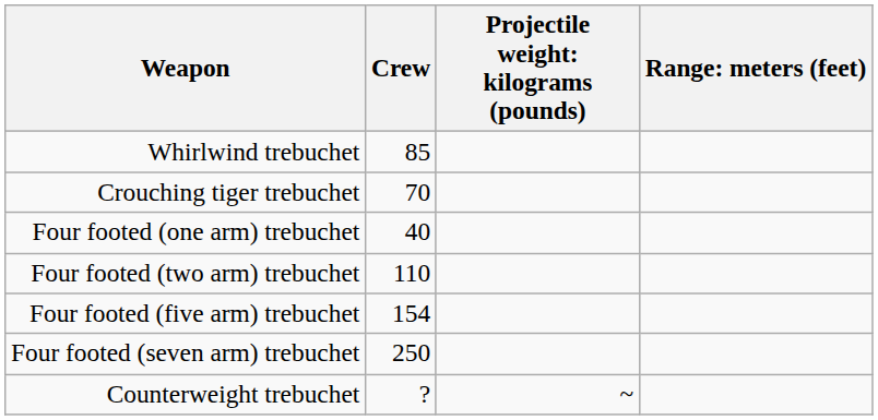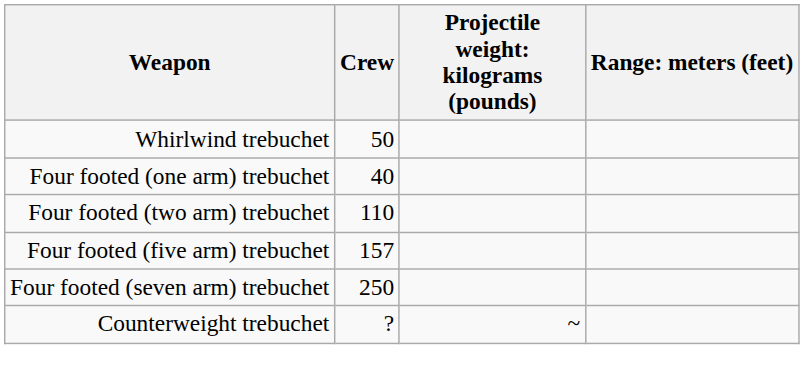 <table class="wikitable" style=text-align:right;>
 <tr>
 <th>Weapon</th>
 <th>Crew</th>
 <th style=width:120px;>Projectile weight: kilograms (pounds)</th>
 <th>Range: meters (feet)</th>
 </tr>
 <tr>
 <td>Whirlwind trebuchet</td>
-<td>85</td>
-<td></td>
-<td></td>
-</tr>
-<tr>
-<td>Crouching tiger trebuchet</td>
-<td>70</td>
+<td>50</td>
 <td></td>
 <td></td>
 </tr>
 <tr>
 <td>Four footed (one arm) trebuchet</td>
 <td>40</td>
 <td></td>
 <td></td>
 </tr>
 <tr>
 <td>Four footed (two arm) trebuchet</td>
 <td>110</td>
 <td></td>
 <td></td>
 </tr>
 <tr>
 <td>Four footed (five arm) trebuchet</td>
-<td>154</td>
+<td>157</td>
 <td></td>
 <td></td>
 </tr>
 <tr>
 <td>Four footed (seven arm) trebuchet</td>
 <td>250</td>
 <td></td>
 <td></td>
 </tr>
 <tr>
 <td>Counterweight trebuchet</td>
 <td>?</td>
 <td>~</td>
 <td></td>
 </tr>
 </table>
